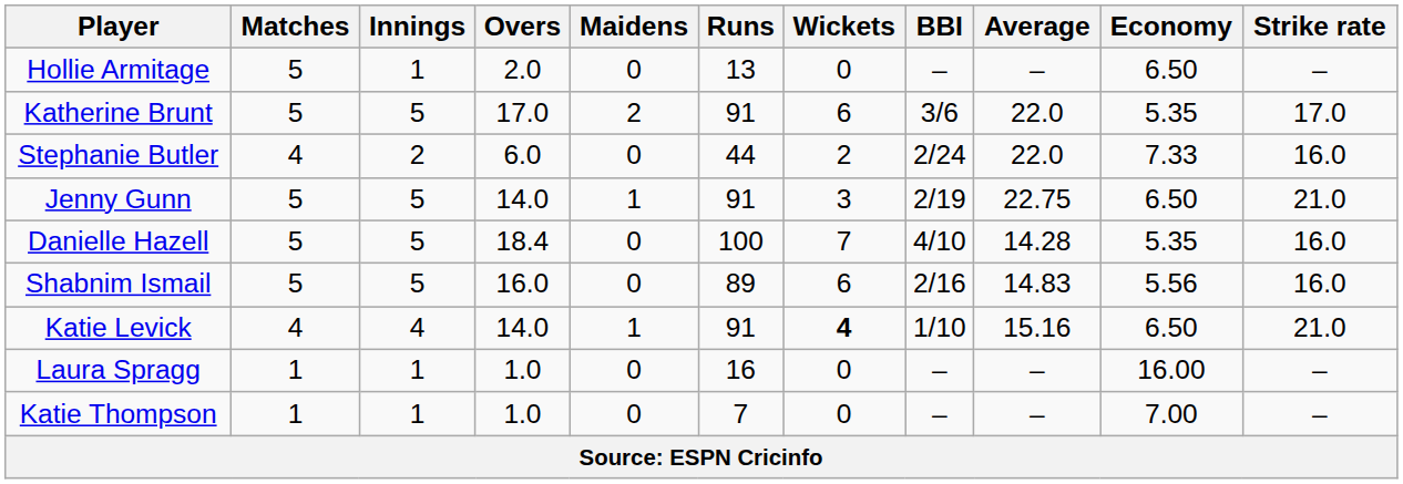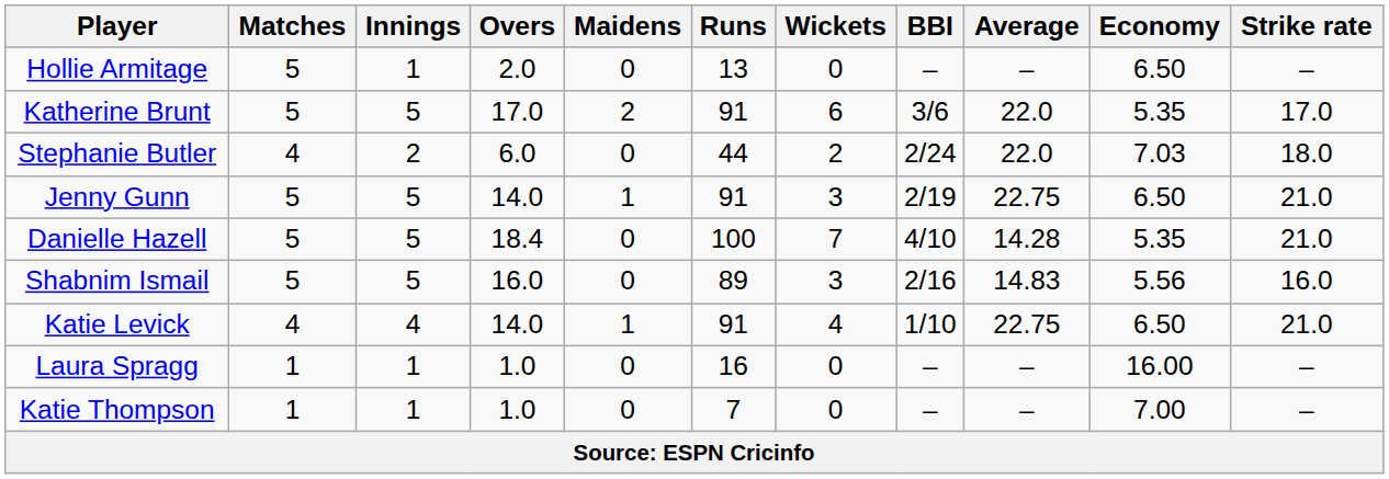 <table class="wikitable" style="text-align:center; width:65%;">
 <tr>
 <th>Player</th>
 <th>Matches</th>
 <th>Innings</th>
 <th>Overs</th>
 <th>Maidens</th>
 <th>Runs</th>
 <th>Wickets</th>
 <th>BBI</th>
 <th>Average</th>
 <th>Economy</th>
 <th>Strike rate</th>
 </tr>
 <tr>
 <td><a href='#'>Hollie Armitage</a></td>
 <td>5</td>
 <td>1</td>
 <td>2.0</td>
 <td>0</td>
 <td>13</td>
 <td>0</td>
 <td>–</td>
 <td>–</td>
 <td>6.50</td>
 <td>–</td>
 </tr>
 <tr>
 <td><a href='#'>Katherine Brunt</a></td>
 <td>5</td>
 <td>5</td>
 <td>17.0</td>
 <td>2</td>
 <td>91</td>
 <td>6</td>
 <td>3/6</td>
 <td>22.0</td>
 <td>5.35</td>
 <td>17.0</td>
 </tr>
 <tr>
 <td><a href='#'>Stephanie Butler</a></td>
 <td>4</td>
 <td>2</td>
 <td>6.0</td>
 <td>0</td>
 <td>44</td>
 <td>2</td>
 <td>2/24</td>
 <td>22.0</td>
-<td>7.33</td>
-<td>16.0</td>
+<td>7.03</td>
+<td>18.0</td>
 </tr>
 <tr>
 <td><a href='#'>Jenny Gunn</a></td>
 <td>5</td>
 <td>5</td>
 <td>14.0</td>
 <td>1</td>
 <td>91</td>
 <td>3</td>
 <td>2/19</td>
 <td>22.75</td>
 <td>6.50</td>
 <td>21.0</td>
 </tr>
 <tr>
 <td><a href='#'>Danielle Hazell</a></td>
 <td>5</td>
 <td>5</td>
 <td>18.4</td>
 <td>0</td>
 <td>100</td>
 <td>7</td>
 <td>4/10</td>
 <td>14.28</td>
 <td>5.35</td>
-<td>16.0</td>
+<td>21.0</td>
 </tr>
 <tr>
 <td><a href='#'>Shabnim Ismail</a></td>
 <td>5</td>
 <td>5</td>
 <td>16.0</td>
 <td>0</td>
 <td>89</td>
-<td>6</td>
+<td>3</td>
 <td>2/16</td>
 <td>14.83</td>
 <td>5.56</td>
 <td>16.0</td>
 </tr>
 <tr>
 <td><a href='#'>Katie Levick</a></td>
 <td>4</td>
 <td>4</td>
 <td>14.0</td>
 <td>1</td>
 <td>91</td>
-<td><strong>4</strong></td>
+<td>4</td>
 <td>1/10</td>
-<td>15.16</td>
+<td>22.75</td>
 <td>6.50</td>
 <td>21.0</td>
 </tr>
 <tr>
 <td><a href='#'>Laura Spragg</a></td>
 <td>1</td>
 <td>1</td>
 <td>1.0</td>
 <td>0</td>
 <td>16</td>
 <td>0</td>
 <td>–</td>
 <td>–</td>
 <td>16.00</td>
 <td>–</td>
 </tr>
 <tr>
 <td><a href='#'>Katie Thompson</a></td>
 <td>1</td>
 <td>1</td>
 <td>1.0</td>
 <td>0</td>
 <td>7</td>
 <td>0</td>
 <td>–</td>
 <td>–</td>
 <td>7.00</td>
 <td>–</td>
 </tr>
 <tr>
 <th colspan="13"><small>Source: ESPN Cricinfo </small></th>
 </tr>
 </table>
